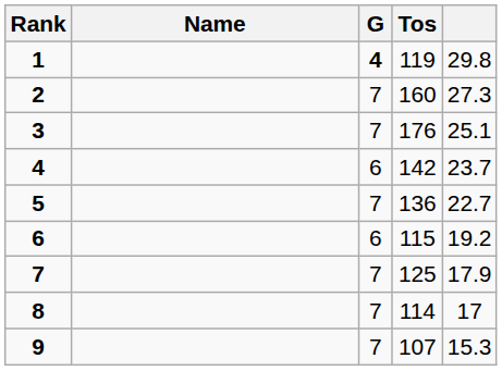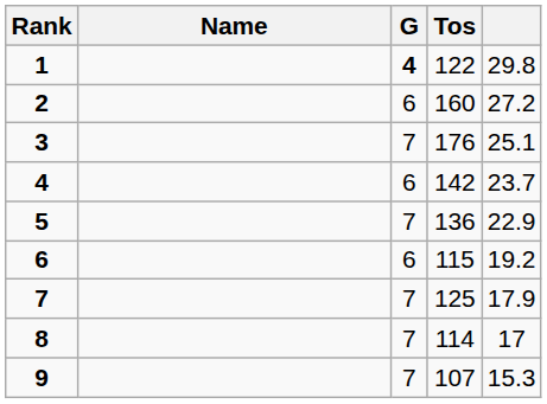 <table class="wikitable" style="text-align:center; font-size:90%;">
 <tr>
 <th width=10px>Rank</th>
 <th width=175px>Name</th>
 <th width=15px>G</th>
 <th width=10px>Tos</th>
 <th width=10px></th>
 </tr>
 <tr>
 <td><strong>1</strong></td>
 <td align=left><strong></strong></td>
 <td><strong>4</strong></td>
-<td>119</td>
+<td>122</td>
 <td>29.8</td>
 </tr>
 <tr>
 <td><strong>2</strong></td>
 <td align=left></td>
-<td>7</td>
+<td>6</td>
 <td>160</td>
-<td>27.3</td>
+<td>27.2</td>
 </tr>
 <tr>
 <td><strong>3</strong></td>
 <td align=left></td>
 <td>7</td>
 <td>176</td>
 <td>25.1</td>
 </tr>
 <tr>
 <td><strong>4</strong></td>
 <td align=left></td>
 <td>6</td>
 <td>142</td>
 <td>23.7</td>
 </tr>
 <tr>
 <td><strong>5</strong></td>
 <td align=left></td>
 <td>7</td>
 <td>136</td>
-<td>22.7</td>
+<td>22.9</td>
 </tr>
 <tr>
 <td><strong>6</strong></td>
 <td align=left></td>
 <td>6</td>
 <td>115</td>
 <td>19.2</td>
 </tr>
 <tr>
 <td><strong>7</strong></td>
 <td align=left></td>
 <td>7</td>
 <td>125</td>
 <td>17.9</td>
 </tr>
 <tr>
 <td><strong>8</strong></td>
 <td align=left></td>
 <td>7</td>
 <td>114</td>
 <td>17</td>
 </tr>
 <tr>
 <td><strong>9</strong></td>
 <td align=left></td>
 <td>7</td>
 <td>107</td>
 <td>15.3</td>
 </tr>
 </table>
